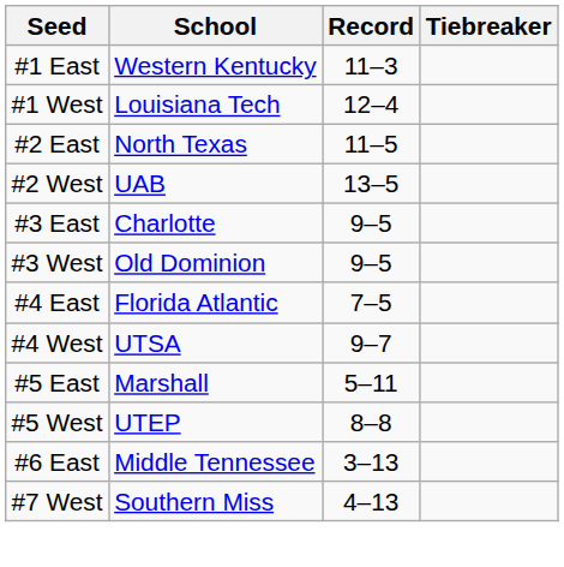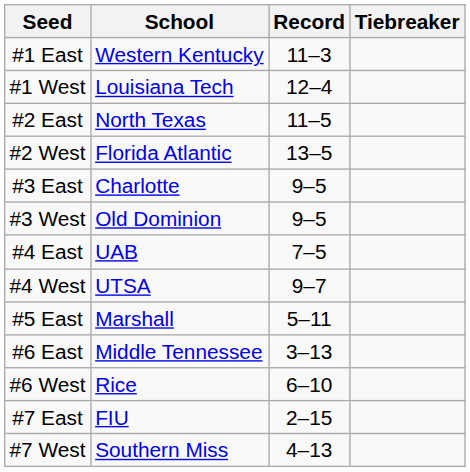 <table class="wikitable" style="white-space:nowrap; font-size:95%; text-align:center">
 <tr>
 <th>Seed</th>
 <th>School</th>
 <th>Record</th>
 <th>Tiebreaker</th>
 </tr>
 <tr>
 <td>#1 East</td>
 <td align=left><a href='#'>Western Kentucky</a></td>
 <td>11–3</td>
 <td></td>
 </tr>
 <tr>
 <td>#1 West</td>
 <td align=left><a href='#'>Louisiana Tech</a></td>
 <td>12–4</td>
 <td></td>
 </tr>
 <tr>
 <td>#2 East</td>
 <td align=left><a href='#'>North Texas</a></td>
 <td>11–5</td>
 <td></td>
 </tr>
 <tr>
 <td>#2 West</td>
-<td align=left><a href='#'>UAB</a></td>
+<td align=left><a href='#'>Florida Atlantic</a></td>
 <td>13–5</td>
 <td></td>
 </tr>
 <tr>
 <td>#3 East</td>
 <td align=left><a href='#'>Charlotte</a></td>
 <td>9–5</td>
 <td></td>
 </tr>
 <tr>
 <td>#3 West</td>
 <td align=left><a href='#'>Old Dominion</a></td>
 <td>9–5</td>
 <td></td>
 </tr>
 <tr>
 <td>#4 East</td>
-<td align=left><a href='#'>Florida Atlantic</a></td>
+<td align=left><a href='#'>UAB</a></td>
 <td>7–5</td>
 <td></td>
 </tr>
 <tr>
 <td>#4 West</td>
 <td align=left><a href='#'>UTSA</a></td>
 <td>9–7</td>
 <td></td>
 </tr>
 <tr>
 <td>#5 East</td>
 <td align=left><a href='#'>Marshall</a></td>
 <td>5–11</td>
 <td></td>
 </tr>
 <tr>
-<td>#5 West</td>
-<td align=left><a href='#'>UTEP</a></td>
-<td>8–8</td>
+<td>#6 East</td>
+<td align=left><a href='#'>Middle Tennessee</a></td>
+<td>3–13</td>
 <td></td>
 </tr>
 <tr>
-<td>#6 East</td>
-<td align=left><a href='#'>Middle Tennessee</a></td>
-<td>3–13</td>
+<td>#6 West</td>
+<td align=left><a href='#'>Rice</a></td>
+<td>6–10</td>
+<td></td>
+</tr>
+<tr>
+<td>#7 East</td>
+<td align=left><a href='#'>FIU</a></td>
+<td>2–15</td>
 <td></td>
 </tr>
 <tr>
 <td>#7 West</td>
 <td align=left><a href='#'>Southern Miss</a></td>
 <td>4–13</td>
 <td></td>
 </tr>
 </table>
